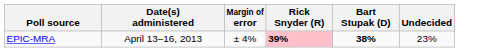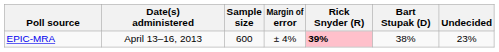 <table class="wikitable">
 <tr valign= bottom>
 <th style="width:150px;">Poll source</th>
 <th style="width:190px;">Date(s)<br>administered</th>
+<th class=small>Sample<br>size</th>
 <th><small>Margin of</small><br>error</th>
 <th style="width:100px;">Rick<br>Snyder (R)</th>
 <th style="width:100px;">Bart<br>Stupak (D)</th>
 <th style="width:40px;">Undecided</th>
 </tr>
 <tr>
 <td><a href='#'>EPIC-MRA</a></td>
 <td align=center>April 13–16, 2013</td>
+<td align=center>600</td>
 <td align=center>± 4%</td>
 <td style="background: pink;"><strong>39%</strong></td>
-<td align=center><strong>38%</strong></td>
+<td align=center>38%</td>
 <td align=center>23%</td>
 </tr>
 </table>
